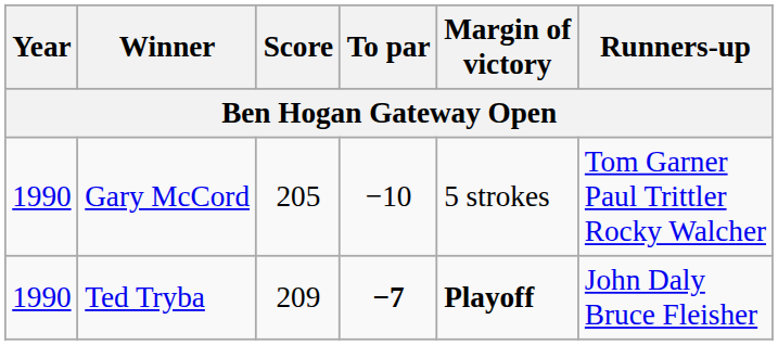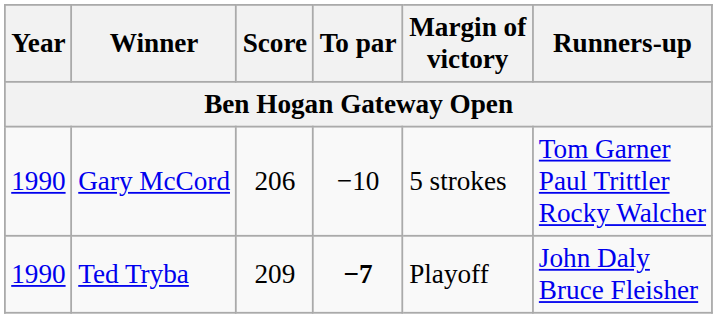 <table class="wikitable" style="font-size:95%">
 <tr>
 <th>Year</th>
 <th>Winner</th>
 <th>Score</th>
 <th>To par</th>
 <th>Margin of<br>victory</th>
 <th>Runners-up</th>
 </tr>
 <tr>
 <th colspan=6>Ben Hogan Gateway Open</th>
 </tr>
 <tr>
 <td><a href='#'>1990</a></td>
 <td> <a href='#'>Gary McCord</a></td>
-<td align=center>205</td>
+<td align=center>206</td>
 <td align=center>−10</td>
 <td>5 strokes</td>
 <td> <a href='#'>Tom Garner</a><br> <a href='#'>Paul Trittler</a><br> <a href='#'>Rocky Walcher</a></td>
 </tr>
 <tr>
 <td><a href='#'>1990</a></td>
 <td> <a href='#'>Ted Tryba</a></td>
 <td align=center>209</td>
 <td align=center><strong>−7</strong></td>
-<td><strong>Playoff</strong></td>
+<td>Playoff</td>
 <td> <a href='#'>John Daly</a><br> <a href='#'>Bruce Fleisher</a></td>
 </tr>
 </table>
